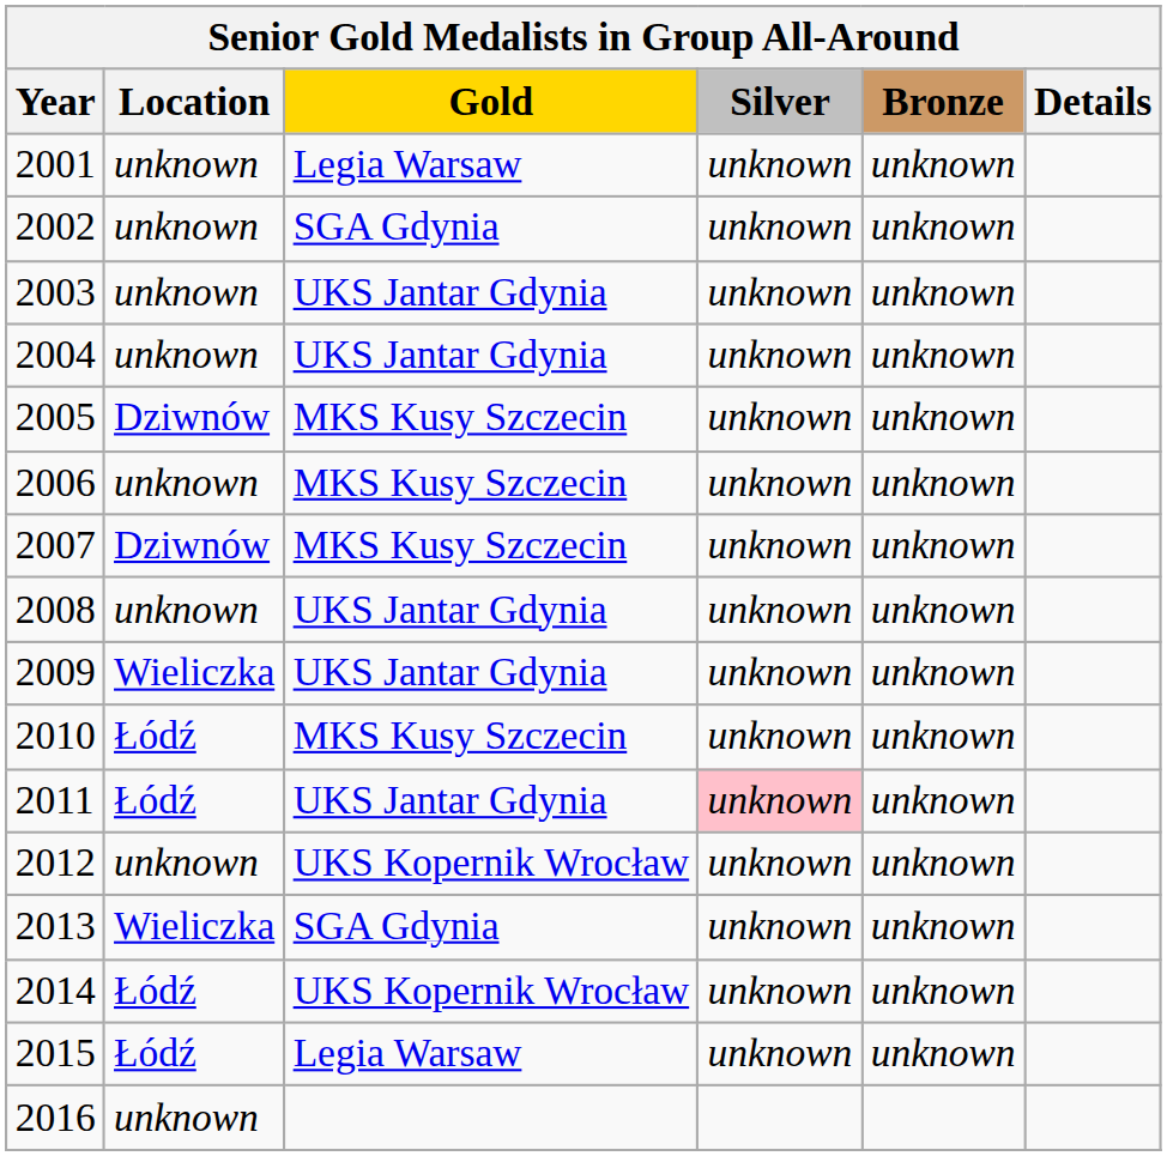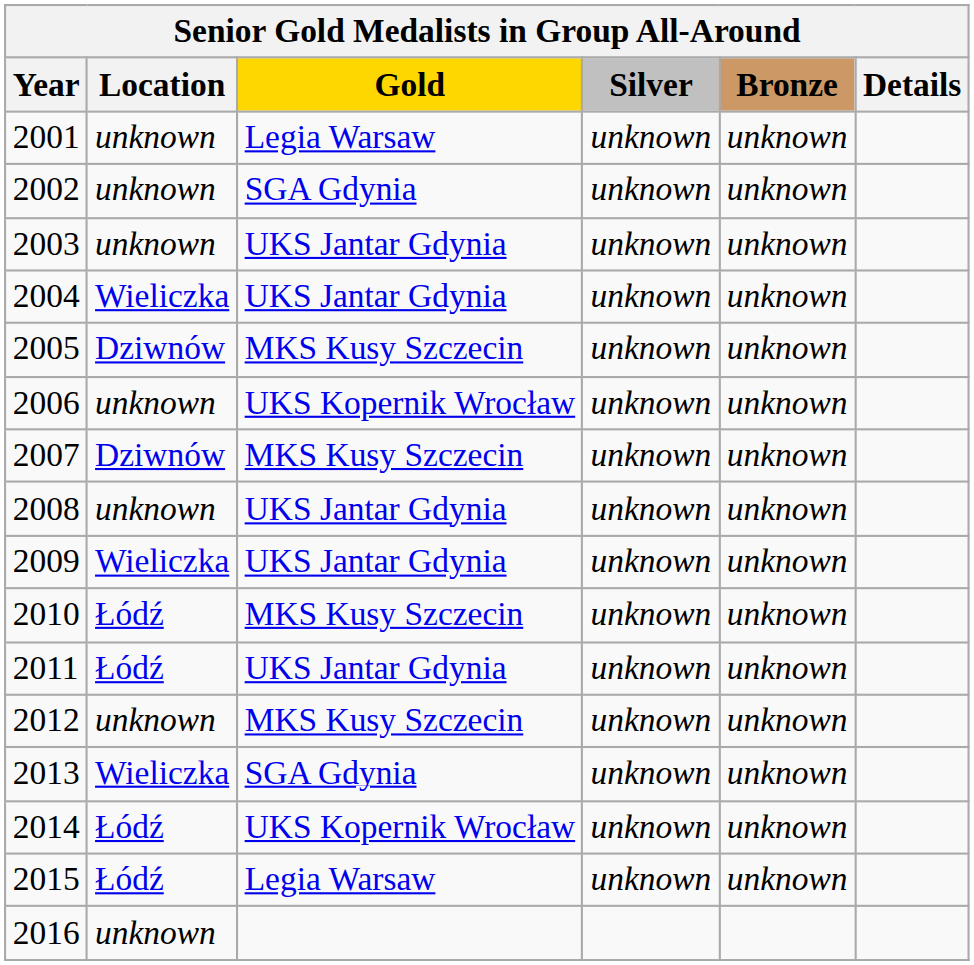 <table class="wikitable">
 <tr>
 <th colspan=6 align=center><strong>Senior Gold Medalists in Group All-Around</strong> </th>
 </tr>
 <tr>
 <th>Year</th>
 <th>Location</th>
 <td align=center bgcolor=gold><strong>Gold</strong></td>
 <td align=center bgcolor=silver><strong>Silver</strong></td>
 <td align=center bgcolor=cc9966><strong>Bronze</strong></td>
 <th>Details</th>
 </tr>
 <tr>
 <td>2001</td>
 <td><em>unknown</em></td>
 <td><a href='#'>Legia Warsaw</a></td>
 <td><em>unknown</em></td>
 <td><em>unknown</em></td>
 <td></td>
 </tr>
 <tr>
 <td>2002</td>
 <td><em>unknown</em></td>
 <td><a href='#'>SGA Gdynia</a></td>
 <td><em>unknown</em></td>
 <td><em>unknown</em></td>
 <td></td>
 </tr>
 <tr>
 <td>2003</td>
 <td><em>unknown</em></td>
 <td><a href='#'>UKS Jantar Gdynia</a></td>
 <td><em>unknown</em></td>
 <td><em>unknown</em></td>
 <td></td>
 </tr>
 <tr>
 <td>2004</td>
-<td><em>unknown</em></td>
+<td><a href='#'>Wieliczka</a></td>
 <td><a href='#'>UKS Jantar Gdynia</a></td>
 <td><em>unknown</em></td>
 <td><em>unknown</em></td>
 <td></td>
 </tr>
 <tr>
 <td>2005</td>
 <td><a href='#'>Dziwnów</a></td>
 <td><a href='#'>MKS Kusy Szczecin</a></td>
 <td><em>unknown</em></td>
 <td><em>unknown</em></td>
 <td></td>
 </tr>
 <tr>
 <td>2006</td>
 <td><em>unknown</em></td>
-<td><a href='#'>MKS Kusy Szczecin</a></td>
+<td><a href='#'>UKS Kopernik Wrocław</a></td>
 <td><em>unknown</em></td>
 <td><em>unknown</em></td>
 <td></td>
 </tr>
 <tr>
 <td>2007</td>
 <td><a href='#'>Dziwnów</a></td>
 <td><a href='#'>MKS Kusy Szczecin</a></td>
 <td><em>unknown</em></td>
 <td><em>unknown</em></td>
 <td></td>
 </tr>
 <tr>
 <td>2008</td>
 <td><em>unknown</em></td>
 <td><a href='#'>UKS Jantar Gdynia</a></td>
 <td><em>unknown</em></td>
 <td><em>unknown</em></td>
 <td></td>
 </tr>
 <tr>
 <td>2009</td>
 <td><a href='#'>Wieliczka</a></td>
 <td><a href='#'>UKS Jantar Gdynia</a></td>
 <td><em>unknown</em></td>
 <td><em>unknown</em></td>
 <td></td>
 </tr>
 <tr>
 <td>2010</td>
 <td><a href='#'>Łódź</a></td>
 <td><a href='#'>MKS Kusy Szczecin</a></td>
 <td><em>unknown</em></td>
 <td><em>unknown</em></td>
 <td></td>
 </tr>
 <tr>
 <td>2011</td>
 <td><a href='#'>Łódź</a></td>
 <td><a href='#'>UKS Jantar Gdynia</a></td>
-<td style="background: pink;"><em>unknown</em></td>
+<td><em>unknown</em></td>
 <td><em>unknown</em></td>
 <td></td>
 </tr>
 <tr>
 <td>2012</td>
 <td><em>unknown</em></td>
-<td><a href='#'>UKS Kopernik Wrocław</a></td>
+<td><a href='#'>MKS Kusy Szczecin</a></td>
 <td><em>unknown</em></td>
 <td><em>unknown</em></td>
 <td></td>
 </tr>
 <tr>
 <td>2013</td>
 <td><a href='#'>Wieliczka</a></td>
 <td><a href='#'>SGA Gdynia</a></td>
 <td><em>unknown</em></td>
 <td><em>unknown</em></td>
 <td></td>
 </tr>
 <tr>
 <td>2014</td>
 <td><a href='#'>Łódź</a></td>
 <td><a href='#'>UKS Kopernik Wrocław</a></td>
 <td><em>unknown</em></td>
 <td><em>unknown</em></td>
 <td></td>
 </tr>
 <tr>
 <td>2015</td>
 <td><a href='#'>Łódź</a></td>
 <td><a href='#'>Legia Warsaw</a></td>
 <td><em>unknown</em></td>
 <td><em>unknown</em></td>
 <td></td>
 </tr>
 <tr>
 <td>2016</td>
 <td><em>unknown</em></td>
 <td></td>
 <td></td>
 <td></td>
 <td></td>
 </tr>
 <tr>
 </tr>
 </table>
